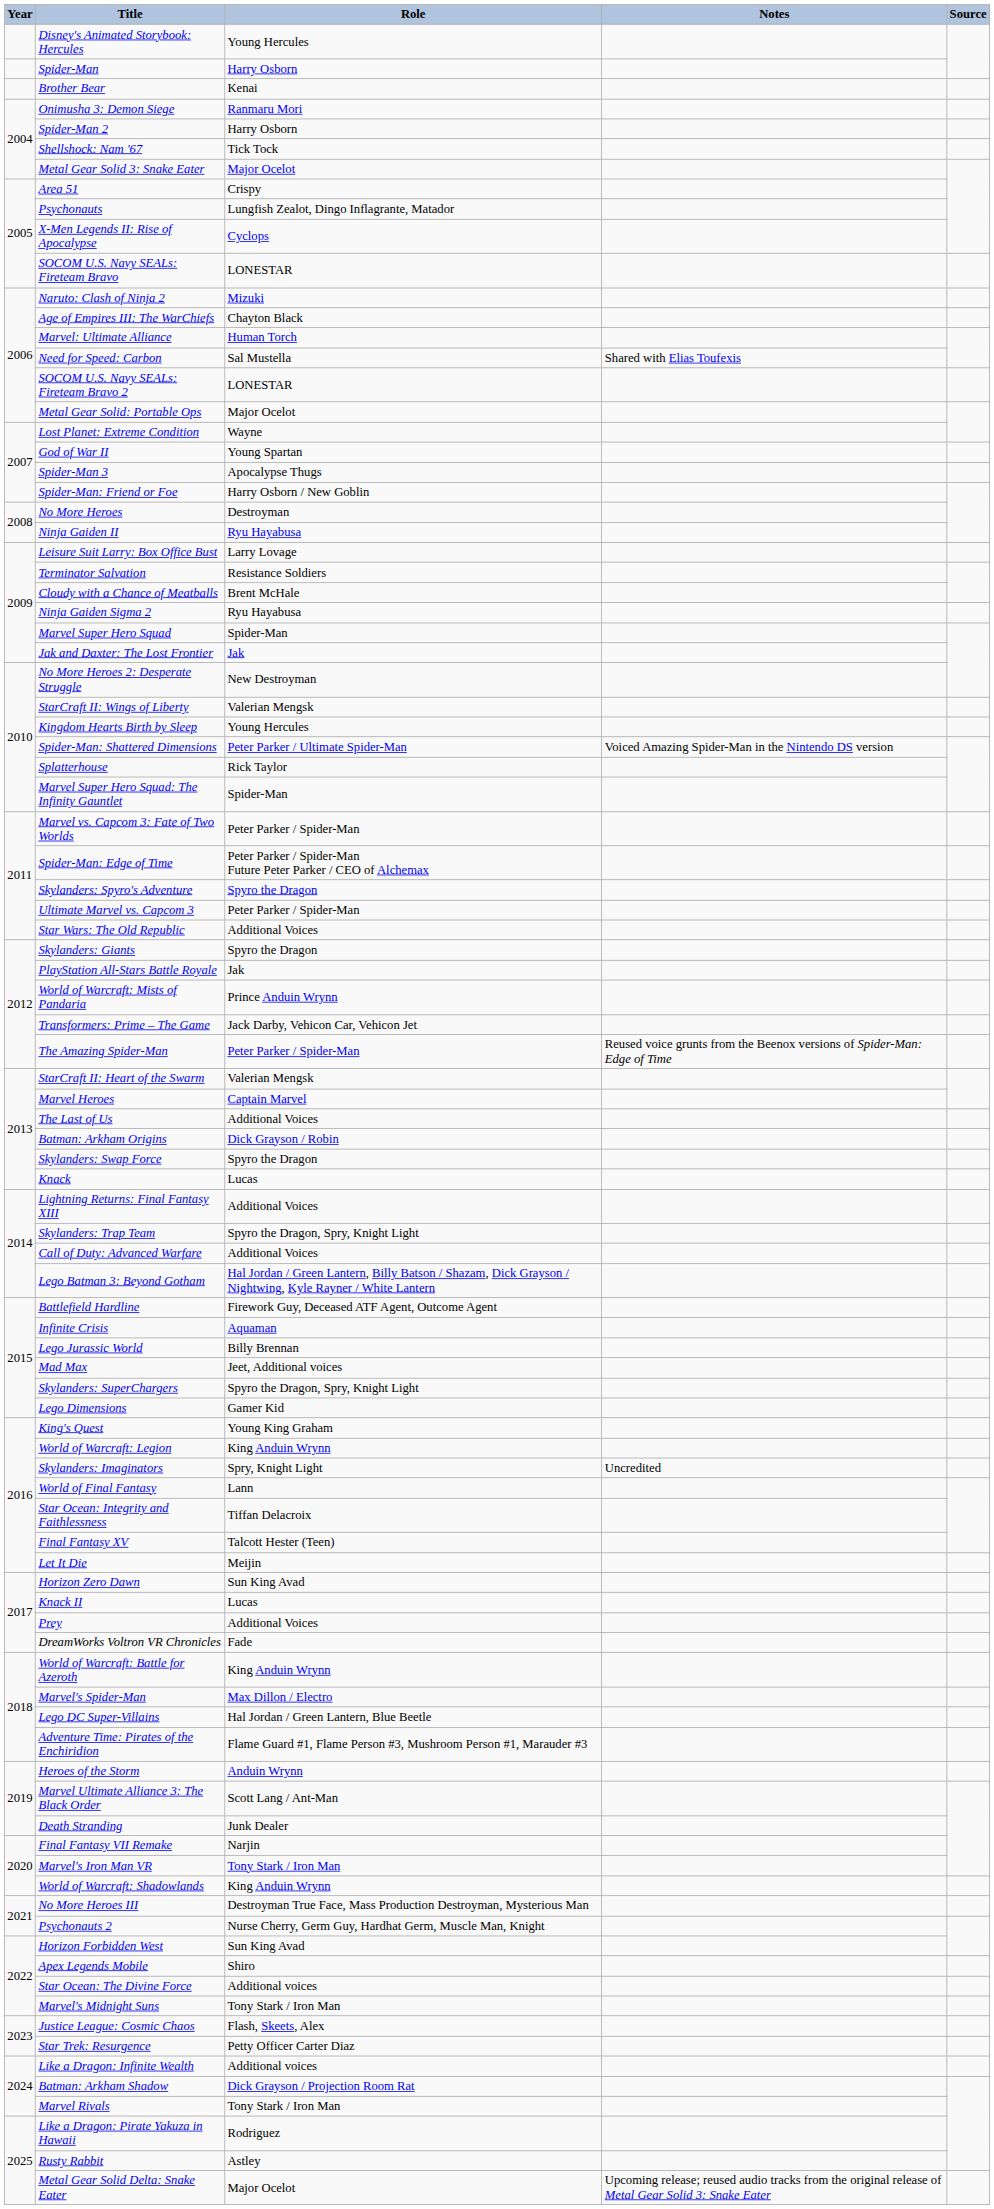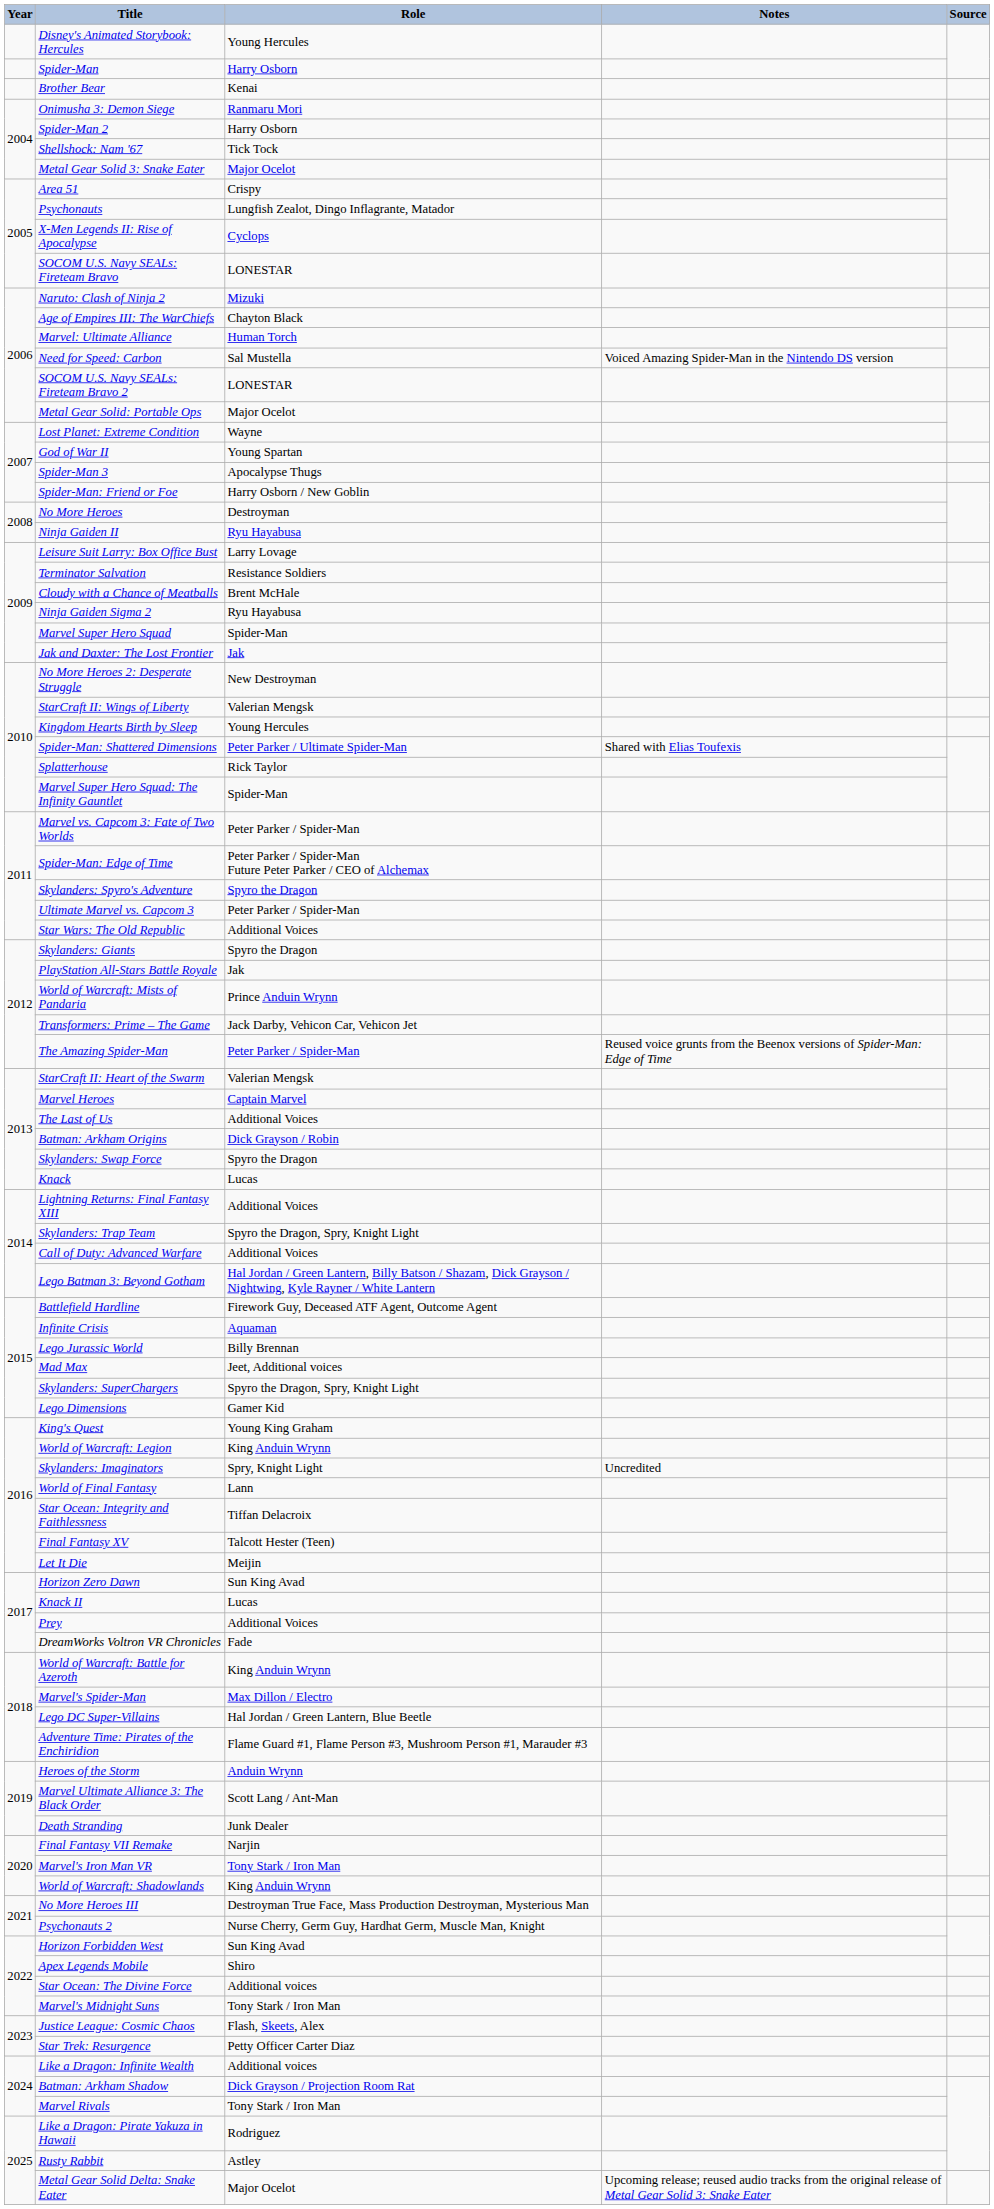 <table class="wikitable sortable plainrowheaders" style="width=100%;">
 <tr>
 <th style="background:#b0c4de;">Year</th>
 <th style="background:#b0c4de;">Title</th>
 <th style="background:#b0c4de;">Role</th>
 <th style="background:#b0c4de;" class="unsortable">Notes</th>
 <th style="background:#b0c4de;" class="unsortable">Source</th>
 </tr>
 <tr>
 <td></td>
 <td><em><a href='#'>Disney's Animated Storybook: Hercules</a></em></td>
 <td>Young Hercules</td>
 <td> </td>
 <td rowspan="2"></td>
 </tr>
 <tr>
 <td></td>
 <td><em><a href='#'>Spider-Man</a></em></td>
 <td><a href='#'>Harry Osborn</a></td>
 <td> </td>
 </tr>
 <tr>
 <td></td>
 <td><em><a href='#'>Brother Bear</a></em></td>
 <td>Kenai</td>
 <td> </td>
 <td></td>
 </tr>
 <tr>
 <td rowspan="4">2004</td>
 <td><em><a href='#'>Onimusha 3: Demon Siege</a></em></td>
 <td><a href='#'>Ranmaru Mori</a></td>
 <td> </td>
 <td></td>
 </tr>
 <tr>
 <td><em><a href='#'>Spider-Man 2</a></em></td>
 <td>Harry Osborn</td>
 <td> </td>
 <td></td>
 </tr>
 <tr>
 <td><em><a href='#'>Shellshock: Nam '67</a></em></td>
 <td>Tick Tock</td>
 <td> </td>
 <td> </td>
 </tr>
 <tr>
 <td><em><a href='#'>Metal Gear Solid 3: Snake Eater</a></em></td>
 <td><a href='#'>Major Ocelot</a></td>
 <td> </td>
 <td rowspan="4"></td>
 </tr>
 <tr>
 <td rowspan="4">2005</td>
 <td><em><a href='#'>Area 51</a></em></td>
 <td>Crispy</td>
 <td> </td>
 </tr>
 <tr>
 <td><em><a href='#'>Psychonauts</a></em></td>
 <td>Lungfish Zealot, Dingo Inflagrante, Matador</td>
 <td> </td>
 </tr>
 <tr>
 <td><em><a href='#'>X-Men Legends II: Rise of Apocalypse</a></em></td>
 <td><a href='#'>Cyclops</a></td>
 <td> </td>
 </tr>
 <tr>
 <td><em><a href='#'>SOCOM U.S. Navy SEALs: Fireteam Bravo</a></em></td>
 <td>LONESTAR</td>
 <td> </td>
 <td> </td>
 </tr>
 <tr>
 <td rowspan="6">2006</td>
 <td><em><a href='#'>Naruto: Clash of Ninja 2</a></em></td>
 <td><a href='#'>Mizuki</a></td>
 <td> </td>
 <td> </td>
 </tr>
 <tr>
 <td><em><a href='#'>Age of Empires III: The WarChiefs</a></em></td>
 <td>Chayton Black</td>
 <td> </td>
 <td> </td>
 </tr>
 <tr>
 <td><em><a href='#'>Marvel: Ultimate Alliance</a></em></td>
 <td><a href='#'>Human Torch</a></td>
 <td> </td>
 <td rowspan="2"></td>
 </tr>
 <tr>
 <td><em><a href='#'>Need for Speed: Carbon</a></em></td>
 <td>Sal Mustella</td>
-<td>Shared with <a href='#'>Elias Toufexis</a></td>
+<td>Voiced Amazing Spider-Man in the <a href='#'>Nintendo DS</a> version</td>
 </tr>
 <tr>
 <td><em><a href='#'>SOCOM U.S. Navy SEALs: Fireteam Bravo 2</a></em></td>
 <td>LONESTAR</td>
 <td> </td>
 <td> </td>
 </tr>
 <tr>
 <td><em><a href='#'>Metal Gear Solid: Portable Ops</a></em></td>
 <td>Major Ocelot</td>
 <td> </td>
 <td rowspan="2"></td>
 </tr>
 <tr>
 <td rowspan="4">2007</td>
 <td><em><a href='#'>Lost Planet: Extreme Condition</a></em></td>
 <td>Wayne</td>
 <td> </td>
 </tr>
 <tr>
 <td><em><a href='#'>God of War II</a></em></td>
 <td>Young Spartan</td>
 <td> </td>
 <td> </td>
 </tr>
 <tr>
 <td><em><a href='#'>Spider-Man 3</a></em></td>
 <td>Apocalypse Thugs</td>
 <td> </td>
 <td> </td>
 </tr>
 <tr>
 <td><em><a href='#'>Spider-Man: Friend or Foe</a></em></td>
 <td>Harry Osborn / New Goblin</td>
 <td> </td>
 <td rowspan="3"></td>
 </tr>
 <tr>
 <td rowspan="2">2008</td>
 <td><em><a href='#'>No More Heroes</a></em></td>
 <td>Destroyman</td>
 <td> </td>
 </tr>
 <tr>
 <td><em><a href='#'>Ninja Gaiden II</a></em></td>
 <td><a href='#'>Ryu Hayabusa</a></td>
 <td> </td>
 </tr>
 <tr>
 <td rowspan="6">2009</td>
 <td><em><a href='#'>Leisure Suit Larry: Box Office Bust</a></em></td>
 <td>Larry Lovage</td>
 <td> </td>
 <td> </td>
 </tr>
 <tr>
 <td><em><a href='#'>Terminator Salvation</a></em></td>
 <td>Resistance Soldiers</td>
 <td> </td>
 <td rowspan="2"></td>
 </tr>
 <tr>
 <td><em><a href='#'>Cloudy with a Chance of Meatballs</a></em></td>
 <td>Brent McHale</td>
 <td> </td>
 </tr>
 <tr>
 <td><em><a href='#'>Ninja Gaiden Sigma 2</a></em></td>
 <td>Ryu Hayabusa</td>
 <td> </td>
 <td> </td>
 </tr>
 <tr>
 <td><em><a href='#'>Marvel Super Hero Squad</a></em></td>
 <td>Spider-Man</td>
 <td> </td>
 <td rowspan="3"></td>
 </tr>
 <tr>
 <td><em><a href='#'>Jak and Daxter: The Lost Frontier</a></em></td>
 <td><a href='#'>Jak</a></td>
 <td> </td>
 </tr>
 <tr>
 <td rowspan="6">2010</td>
 <td><em><a href='#'>No More Heroes 2: Desperate Struggle</a></em></td>
 <td>New Destroyman</td>
 <td> </td>
 </tr>
 <tr>
 <td><em><a href='#'>StarCraft II: Wings of Liberty</a></em></td>
 <td>Valerian Mengsk</td>
 <td> </td>
 <td></td>
 </tr>
 <tr>
 <td><em><a href='#'>Kingdom Hearts Birth by Sleep</a></em></td>
 <td>Young Hercules</td>
 <td> </td>
 <td> </td>
 </tr>
 <tr>
 <td><em><a href='#'>Spider-Man: Shattered Dimensions</a></em></td>
 <td><a href='#'>Peter Parker / Ultimate Spider-Man</a></td>
-<td>Voiced Amazing Spider-Man in the <a href='#'>Nintendo DS</a> version</td>
+<td>Shared with <a href='#'>Elias Toufexis</a></td>
 <td rowspan="3"></td>
 </tr>
 <tr>
 <td><em><a href='#'>Splatterhouse</a></em></td>
 <td>Rick Taylor</td>
 <td> </td>
 </tr>
 <tr>
 <td><em><a href='#'>Marvel Super Hero Squad: The Infinity Gauntlet</a></em></td>
 <td>Spider-Man</td>
 <td></td>
 </tr>
 <tr>
 <td rowspan="5">2011</td>
 <td><em><a href='#'>Marvel vs. Capcom 3: Fate of Two Worlds</a></em></td>
 <td>Peter Parker / Spider-Man</td>
 <td> </td>
 <td> </td>
 </tr>
 <tr>
 <td><em><a href='#'>Spider-Man: Edge of Time</a></em></td>
 <td>Peter Parker / Spider-Man<br>Future Peter Parker / CEO of <a href='#'>Alchemax</a></td>
 <td> </td>
 <td></td>
 </tr>
 <tr>
 <td><em><a href='#'>Skylanders: Spyro's Adventure</a></em></td>
 <td><a href='#'>Spyro the Dragon</a></td>
 <td> </td>
 <td> </td>
 </tr>
 <tr>
 <td><em><a href='#'>Ultimate Marvel vs. Capcom 3</a></em></td>
 <td>Peter Parker / Spider-Man</td>
 <td> </td>
 <td> </td>
 </tr>
 <tr>
 <td><em><a href='#'>Star Wars: The Old Republic</a></em></td>
 <td>Additional Voices</td>
 <td> </td>
 <td> </td>
 </tr>
 <tr>
 <td rowspan="5">2012</td>
 <td><em><a href='#'>Skylanders: Giants</a></em></td>
 <td>Spyro the Dragon</td>
 <td> </td>
 <td> </td>
 </tr>
 <tr>
 <td><em><a href='#'>PlayStation All-Stars Battle Royale</a></em></td>
 <td>Jak</td>
 <td> </td>
 <td></td>
 </tr>
 <tr>
 <td><em><a href='#'>World of Warcraft: Mists of Pandaria</a></em></td>
 <td>Prince <a href='#'>Anduin Wrynn</a></td>
 <td> </td>
 <td> </td>
 </tr>
 <tr>
 <td><em><a href='#'>Transformers: Prime – The Game</a></em></td>
 <td>Jack Darby, Vehicon Car, Vehicon Jet</td>
 <td> </td>
 <td></td>
 </tr>
 <tr>
 <td><em><a href='#'>The Amazing Spider-Man</a></em></td>
 <td><a href='#'>Peter Parker / Spider-Man</a></td>
 <td>Reused voice grunts from the Beenox versions of <em>Spider-Man: Edge of Time</em></td>
 <td> </td>
 </tr>
 <tr>
 <td rowspan="6">2013</td>
 <td><em><a href='#'>StarCraft II: Heart of the Swarm</a></em></td>
 <td>Valerian Mengsk</td>
 <td> </td>
 <td rowspan="2"></td>
 </tr>
 <tr>
 <td><em><a href='#'>Marvel Heroes</a></em></td>
 <td><a href='#'>Captain Marvel</a></td>
 <td> </td>
 </tr>
 <tr>
 <td><em><a href='#'>The Last of Us</a></em></td>
 <td>Additional Voices</td>
 <td> </td>
 <td> </td>
 </tr>
 <tr>
 <td><em><a href='#'>Batman: Arkham Origins</a></em></td>
 <td><a href='#'>Dick Grayson / Robin</a></td>
 <td> </td>
 <td> </td>
 </tr>
 <tr>
 <td><em><a href='#'>Skylanders: Swap Force</a></em></td>
 <td>Spyro the Dragon</td>
 <td> </td>
 <td> </td>
 </tr>
 <tr>
 <td><em><a href='#'>Knack</a></em></td>
 <td>Lucas</td>
 <td> </td>
 <td></td>
 </tr>
 <tr>
 <td rowspan="4">2014</td>
 <td><em><a href='#'>Lightning Returns: Final Fantasy XIII</a></em></td>
 <td>Additional Voices</td>
 <td> </td>
 <td></td>
 </tr>
 <tr>
 <td><em><a href='#'>Skylanders: Trap Team</a></em></td>
 <td>Spyro the Dragon, Spry, Knight Light</td>
 <td> </td>
 <td> </td>
 </tr>
 <tr>
 <td><em><a href='#'>Call of Duty: Advanced Warfare</a></em></td>
 <td>Additional Voices</td>
 <td> </td>
 <td></td>
 </tr>
 <tr>
 <td><em><a href='#'>Lego Batman 3: Beyond Gotham</a></em></td>
 <td><a href='#'>Hal Jordan / Green Lantern</a>, <a href='#'>Billy Batson / Shazam</a>, <a href='#'>Dick Grayson / Nightwing</a>, <a href='#'>Kyle Rayner / White Lantern</a></td>
 <td> </td>
 <td></td>
 </tr>
 <tr>
 <td rowspan="6">2015</td>
 <td><em><a href='#'>Battlefield Hardline</a></em></td>
 <td>Firework Guy, Deceased ATF Agent, Outcome Agent</td>
 <td> </td>
 <td> </td>
 </tr>
 <tr>
 <td><em><a href='#'>Infinite Crisis</a></em></td>
 <td><a href='#'>Aquaman</a></td>
 <td> </td>
 <td></td>
 </tr>
 <tr>
 <td><em><a href='#'>Lego Jurassic World</a></em></td>
 <td>Billy Brennan</td>
 <td> </td>
 <td> </td>
 </tr>
 <tr>
 <td><em><a href='#'>Mad Max</a></em></td>
 <td>Jeet, Additional voices</td>
 <td> </td>
 <td></td>
 </tr>
 <tr>
 <td><em><a href='#'>Skylanders: SuperChargers</a></em></td>
 <td>Spyro the Dragon, Spry, Knight Light</td>
 <td> </td>
 <td></td>
 </tr>
 <tr>
 <td><em><a href='#'>Lego Dimensions</a></em></td>
 <td>Gamer Kid</td>
 <td> </td>
 <td></td>
 </tr>
 <tr>
 <td rowspan="7">2016</td>
 <td><em><a href='#'>King's Quest</a></em></td>
 <td>Young King Graham</td>
 <td></td>
 <td></td>
 </tr>
 <tr>
 <td><em><a href='#'>World of Warcraft: Legion</a></em></td>
 <td>King <a href='#'>Anduin Wrynn</a></td>
 <td> </td>
 <td></td>
 </tr>
 <tr>
 <td><em><a href='#'>Skylanders: Imaginators</a></em></td>
 <td>Spry, Knight Light</td>
 <td>Uncredited</td>
 <td></td>
 </tr>
 <tr>
 <td><em><a href='#'>World of Final Fantasy</a></em></td>
 <td>Lann</td>
 <td> </td>
 <td rowspan="3"></td>
 </tr>
 <tr>
 <td><em><a href='#'>Star Ocean: Integrity and Faithlessness</a></em></td>
 <td>Tiffan Delacroix</td>
 <td> </td>
 </tr>
 <tr>
 <td><em><a href='#'>Final Fantasy XV</a></em></td>
 <td>Talcott Hester (Teen)</td>
 <td> </td>
 </tr>
 <tr>
 <td><em><a href='#'>Let It Die</a></em></td>
 <td>Meijin</td>
 <td> </td>
 <td></td>
 </tr>
 <tr>
 <td rowspan="4">2017</td>
 <td><em><a href='#'>Horizon Zero Dawn</a></em></td>
 <td>Sun King Avad</td>
 <td> </td>
 <td></td>
 </tr>
 <tr>
 <td><em><a href='#'>Knack II</a></em></td>
 <td>Lucas</td>
 <td></td>
 <td></td>
 </tr>
 <tr>
 <td><em><a href='#'>Prey</a></em></td>
 <td>Additional Voices</td>
 <td> </td>
 <td></td>
 </tr>
 <tr>
 <td><em>DreamWorks Voltron VR Chronicles</em></td>
 <td>Fade</td>
 <td> </td>
 <td></td>
 </tr>
 <tr>
 <td rowspan="4">2018</td>
 <td><em><a href='#'>World of Warcraft: Battle for Azeroth</a></em></td>
 <td>King <a href='#'>Anduin Wrynn</a></td>
 <td> </td>
 <td></td>
 </tr>
 <tr>
 <td><em><a href='#'>Marvel's Spider-Man</a></em></td>
 <td><a href='#'>Max Dillon / Electro</a></td>
 <td> </td>
 <td></td>
 </tr>
 <tr>
 <td><em><a href='#'>Lego DC Super-Villains</a></em></td>
 <td>Hal Jordan / Green Lantern, Blue Beetle</td>
 <td> </td>
 <td> </td>
 </tr>
 <tr>
 <td><em><a href='#'>Adventure Time: Pirates of the Enchiridion</a></em></td>
 <td>Flame Guard #1, Flame Person #3, Mushroom Person #1, Marauder #3</td>
 <td></td>
 <td></td>
 </tr>
 <tr>
 <td rowspan="3">2019</td>
 <td><em><a href='#'>Heroes of the Storm</a></em></td>
 <td><a href='#'>Anduin Wrynn</a></td>
 <td> </td>
 <td> </td>
 </tr>
 <tr>
 <td><em><a href='#'>Marvel Ultimate Alliance 3: The Black Order</a></em></td>
 <td>Scott Lang / Ant-Man</td>
 <td> </td>
 <td rowspan="4"></td>
 </tr>
 <tr>
 <td><em><a href='#'>Death Stranding</a></em></td>
 <td>Junk Dealer</td>
 <td></td>
 </tr>
 <tr>
 <td rowspan="3">2020</td>
 <td><em><a href='#'>Final Fantasy VII Remake</a></em></td>
 <td>Narjin</td>
 <td> </td>
 </tr>
 <tr>
 <td><em><a href='#'>Marvel's Iron Man VR</a></em></td>
 <td><a href='#'>Tony Stark / Iron Man</a></td>
 <td> </td>
 </tr>
 <tr>
 <td><em><a href='#'>World of Warcraft: Shadowlands</a></em></td>
 <td>King <a href='#'>Anduin Wrynn</a></td>
 <td> </td>
 <td></td>
 </tr>
 <tr>
 <td rowspan="2">2021</td>
 <td><em><a href='#'>No More Heroes III</a></em></td>
 <td>Destroyman True Face, Mass Production Destroyman, Mysterious Man</td>
 <td> </td>
 <td></td>
 </tr>
 <tr>
 <td><em><a href='#'>Psychonauts 2</a></em></td>
 <td>Nurse Cherry, Germ Guy, Hardhat Germ, Muscle Man, Knight</td>
 <td></td>
 <td rowspan="2"></td>
 </tr>
 <tr>
 <td rowspan="4">2022</td>
 <td><em><a href='#'>Horizon Forbidden West</a></em></td>
 <td>Sun King Avad</td>
 <td> </td>
 </tr>
 <tr>
 <td><em><a href='#'>Apex Legends Mobile</a></em></td>
 <td>Shiro</td>
 <td> </td>
 <td></td>
 </tr>
 <tr>
 <td><em><a href='#'>Star Ocean: The Divine Force</a></em></td>
 <td>Additional voices</td>
 <td> </td>
 <td></td>
 </tr>
 <tr>
 <td><em><a href='#'>Marvel's Midnight Suns</a></em></td>
 <td>Tony Stark / Iron Man</td>
 <td> </td>
 <td></td>
 </tr>
 <tr>
 <td rowspan="2">2023</td>
 <td><em><a href='#'>Justice League: Cosmic Chaos</a></em></td>
 <td>Flash, <a href='#'>Skeets</a>, Alex</td>
 <td> </td>
 <td></td>
 </tr>
 <tr>
 <td><em><a href='#'>Star Trek: Resurgence</a></em></td>
 <td>Petty Officer Carter Diaz</td>
 <td> </td>
 <td></td>
 </tr>
 <tr>
 <td rowspan="3">2024</td>
 <td><em><a href='#'>Like a Dragon: Infinite Wealth</a></em></td>
 <td>Additional voices</td>
 <td> </td>
 <td></td>
 </tr>
 <tr>
 <td><em><a href='#'>Batman: Arkham Shadow</a></em></td>
 <td><a href='#'>Dick Grayson / Projection Room Rat</a></td>
 <td> </td>
 <td rowspan="4"></td>
 </tr>
 <tr>
 <td><em><a href='#'>Marvel Rivals</a></em></td>
 <td>Tony Stark / Iron Man</td>
 <td> </td>
 </tr>
 <tr>
 <td rowspan="3">2025</td>
 <td><a href='#'><em>Like a Dragon: Pirate Yakuza in Hawaii</em></a></td>
 <td>Rodriguez</td>
 <td></td>
 </tr>
 <tr>
 <td><em><a href='#'>Rusty Rabbit</a></em></td>
 <td>Astley</td>
 <td> </td>
 </tr>
 <tr>
 <td><em><a href='#'>Metal Gear Solid Delta: Snake Eater</a></em></td>
 <td>Major Ocelot</td>
 <td>Upcoming release; reused audio tracks from the original release of <em><a href='#'>Metal Gear Solid 3: Snake Eater</a></em></td>
 <td></td>
 </tr>
 </table>
